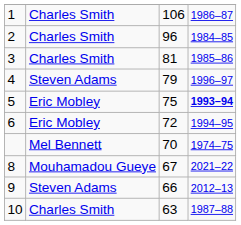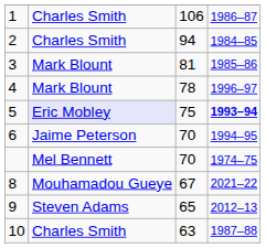 <table class="wikitable">
 <tr>
 </tr>
 <tr>
 <td>1</td>
 <td><a href='#'>Charles Smith</a></td>
 <td>106</td>
 <td style="font-size:80%;"><a href='#'>1986–87</a></td>
 </tr>
 <tr>
 <td>2</td>
 <td><a href='#'>Charles Smith</a></td>
-<td>96</td>
+<td>94</td>
 <td style="font-size:80%;"><a href='#'>1984–85</a></td>
 </tr>
 <tr>
 <td>3</td>
-<td><a href='#'>Charles Smith</a></td>
+<td><a href='#'>Mark Blount</a></td>
 <td>81</td>
 <td style="font-size:80%;"><a href='#'>1985–86</a></td>
 </tr>
 <tr>
 <td>4</td>
-<td><a href='#'>Steven Adams</a></td>
-<td>79</td>
+<td><a href='#'>Mark Blount</a></td>
+<td>78</td>
 <td style="font-size:80%;"><a href='#'>1996–97</a></td>
 </tr>
 <tr>
 <td>5</td>
-<td><a href='#'>Eric Mobley</a></td>
+<td style="background: lavender;"><a href='#'>Eric Mobley</a></td>
 <td>75</td>
 <td style="font-size:80%;"><strong><a href='#'>1993–94</a></strong></td>
 </tr>
 <tr>
 <td>6</td>
-<td><a href='#'>Eric Mobley</a></td>
-<td>72</td>
+<td><a href='#'>Jaime Peterson</a></td>
+<td>70</td>
 <td style="font-size:80%;"><a href='#'>1994–95</a></td>
 </tr>
 <tr>
 <td></td>
 <td><a href='#'>Mel Bennett</a></td>
 <td>70</td>
 <td style="font-size:80%;"><a href='#'>1974–75</a></td>
 </tr>
 <tr>
 <td>8</td>
 <td><a href='#'>Mouhamadou Gueye</a></td>
 <td>67</td>
 <td style="font-size:80%;"><a href='#'>2021–22</a></td>
 </tr>
 <tr>
 <td>9</td>
 <td><a href='#'>Steven Adams</a></td>
-<td>66</td>
+<td>65</td>
 <td style="font-size:80%;"><a href='#'>2012–13</a></td>
 </tr>
 <tr>
 <td>10</td>
 <td><a href='#'>Charles Smith</a></td>
 <td>63</td>
 <td style="font-size:80%;"><a href='#'>1987–88</a></td>
 </tr>
 </table>
